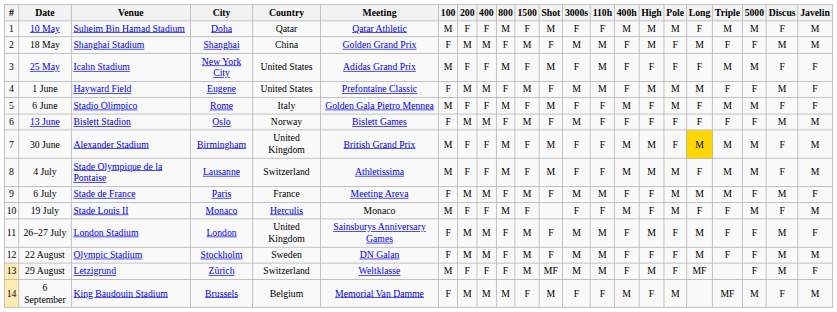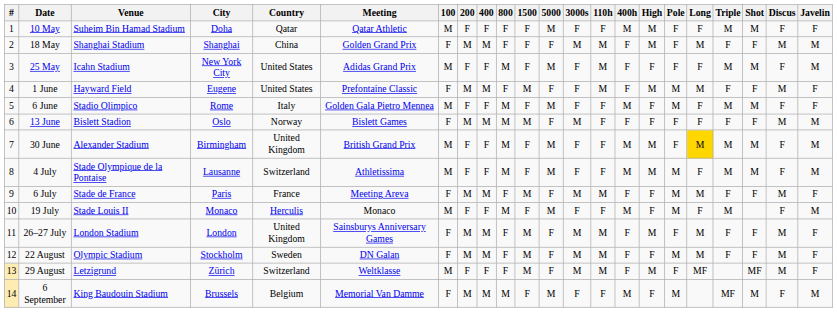 <table class="wikitable"  style="width:95%; font-size:88%; text-align:center;">
 <tr>
 <th>#</th>
 <th>Date</th>
 <th>Venue</th>
 <th>City</th>
 <th>Country</th>
 <th>Meeting</th>
 <th><abbr>100</abbr></th>
 <th><abbr>200</abbr></th>
 <th><abbr>400</abbr></th>
 <th><abbr>800</abbr></th>
 <th><abbr>1500</abbr></th>
-<th><abbr>Shot</abbr></th>
+<th><abbr>5000</abbr></th>
 <th><abbr>3000s</abbr></th>
 <th><abbr>110h</abbr></th>
 <th><abbr>400h</abbr></th>
 <th><abbr>High</abbr></th>
 <th><abbr>Pole</abbr></th>
 <th><abbr>Long</abbr></th>
 <th><abbr>Triple</abbr></th>
-<th><abbr>5000</abbr></th>
+<th><abbr>Shot</abbr></th>
 <th><abbr>Discus</abbr></th>
 <th><abbr>Javelin</abbr></th>
 </tr>
 <tr>
 <td>1</td>
 <td><a href='#'>10 May</a></td>
 <td align=left><a href='#'>Suheim Bin Hamad Stadium</a></td>
 <td><a href='#'>Doha</a></td>
 <td>Qatar</td>
 <td><a href='#'>Qatar Athletic</a></td>
 <td>M</td>
 <td>F</td>
 <td>F</td>
-<td>M</td>
+<td>F</td>
 <td>F</td>
 <td>M</td>
 <td>F</td>
 <td>F</td>
 <td>M</td>
 <td>M</td>
-<td>M</td>
+<td>F</td>
 <td>F</td>
 <td>M</td>
 <td>M</td>
 <td>F</td>
-<td>M</td>
+<td>F</td>
 </tr>
 <tr>
 <td>2</td>
 <td>18 May</td>
 <td align=left><a href='#'>Shanghai Stadium</a></td>
 <td><a href='#'>Shanghai</a></td>
 <td>China</td>
 <td><a href='#'>Golden Grand Prix</a></td>
 <td>F</td>
 <td>M</td>
 <td>M</td>
 <td>F</td>
-<td>M</td>
+<td>F</td>
 <td>F</td>
 <td>M</td>
 <td>M</td>
 <td>F</td>
 <td>M</td>
 <td>F</td>
 <td>M</td>
 <td>F</td>
 <td>F</td>
 <td>M</td>
 <td>M</td>
 </tr>
 <tr>
 <td>3</td>
 <td><a href='#'>25 May</a></td>
 <td align=left><a href='#'>Icahn Stadium</a></td>
 <td><a href='#'>New York City</a></td>
 <td>United States</td>
 <td><a href='#'>Adidas Grand Prix</a></td>
 <td>M</td>
 <td>F</td>
 <td>F</td>
 <td>M</td>
 <td>F</td>
 <td>M</td>
 <td>F</td>
 <td>M</td>
 <td>F</td>
 <td>F</td>
 <td>F</td>
 <td>F</td>
 <td>M</td>
 <td>M</td>
 <td>F</td>
-<td>F</td>
+<td>M</td>
 </tr>
 <tr>
 <td>4</td>
 <td>1 June</td>
 <td align=left><a href='#'>Hayward Field</a></td>
 <td><a href='#'>Eugene</a></td>
 <td>United States</td>
 <td><a href='#'>Prefontaine Classic</a></td>
 <td>F</td>
 <td>M</td>
 <td>M</td>
 <td>F</td>
 <td>M</td>
 <td>F</td>
-<td>M</td>
+<td>F</td>
 <td>M</td>
 <td>F</td>
 <td>M</td>
 <td>M</td>
 <td>M</td>
 <td>F</td>
 <td>F</td>
 <td>M</td>
 <td>F</td>
 </tr>
 <tr>
 <td>5</td>
 <td>6 June</td>
 <td align=left><a href='#'>Stadio Olimpico</a></td>
 <td><a href='#'>Rome</a></td>
 <td>Italy</td>
 <td><a href='#'>Golden Gala Pietro Mennea</a></td>
 <td>M</td>
 <td>F</td>
 <td>F</td>
 <td>M</td>
 <td>F</td>
 <td>M</td>
 <td>F</td>
 <td>F</td>
 <td>M</td>
 <td>F</td>
 <td>M</td>
 <td>F</td>
 <td>M</td>
 <td>M</td>
 <td>F</td>
 <td>F</td>
 </tr>
 <tr>
 <td>6</td>
 <td><a href='#'>13 June</a></td>
 <td align=left><a href='#'>Bislett Stadion</a></td>
 <td><a href='#'>Oslo</a></td>
 <td>Norway</td>
 <td><a href='#'>Bislett Games</a></td>
 <td>F</td>
 <td>M</td>
 <td>M</td>
-<td>F</td>
+<td>M</td>
 <td>M</td>
 <td>F</td>
 <td>M</td>
 <td>F</td>
 <td>F</td>
 <td>F</td>
 <td>F</td>
 <td>F</td>
 <td>F</td>
 <td>F</td>
 <td>M</td>
 <td>M</td>
 </tr>
 <tr>
 <td>7</td>
 <td>30 June</td>
 <td align=left><a href='#'>Alexander Stadium</a></td>
 <td><a href='#'>Birmingham</a></td>
 <td>United Kingdom</td>
 <td><a href='#'>British Grand Prix</a></td>
 <td>M</td>
 <td>F</td>
 <td>F</td>
 <td>M</td>
 <td>F</td>
 <td>M</td>
 <td>F</td>
 <td>F</td>
 <td>M</td>
 <td>M</td>
 <td>F</td>
 <td style="background: gold;">M</td>
 <td>M</td>
 <td>M</td>
 <td>F</td>
 <td>M</td>
 </tr>
 <tr>
 <td>8</td>
 <td>4 July</td>
 <td align=left><a href='#'>Stade Olympique de la Pontaise</a></td>
 <td><a href='#'>Lausanne</a></td>
 <td>Switzerland</td>
 <td><a href='#'>Athletissima</a></td>
 <td>M</td>
 <td>F</td>
 <td>F</td>
 <td>M</td>
 <td>F</td>
 <td>M</td>
 <td>F</td>
 <td>F</td>
 <td>M</td>
 <td>M</td>
 <td>M</td>
 <td>F</td>
 <td>M</td>
 <td>M</td>
 <td>F</td>
 <td>M</td>
 </tr>
 <tr>
 <td>9</td>
 <td>6 July</td>
 <td align=left><a href='#'>Stade de France</a></td>
 <td><a href='#'>Paris</a></td>
 <td>France</td>
 <td><a href='#'>Meeting Areva</a></td>
 <td>F</td>
 <td>M</td>
 <td>M</td>
 <td>F</td>
 <td>M</td>
 <td>F</td>
 <td>M</td>
 <td>M</td>
 <td>F</td>
 <td>F</td>
 <td>M</td>
 <td>M</td>
-<td>M</td>
+<td>F</td>
 <td>F</td>
 <td>M</td>
 <td>F</td>
 </tr>
 <tr>
 <td>10</td>
 <td>19 July</td>
 <td align=left><a href='#'>Stade Louis II</a></td>
 <td><a href='#'>Monaco</a></td>
 <td><a href='#'>Herculis</a></td>
 <td>Monaco</td>
 <td>M</td>
 <td>F</td>
 <td>F</td>
 <td>M</td>
 <td>F</td>
-<td></td>
+<td>M</td>
 <td>F</td>
 <td>F</td>
 <td>M</td>
 <td>F</td>
 <td>M</td>
 <td>F</td>
-<td>F</td>
 <td>M</td>
+<td></td>
 <td>F</td>
 <td>M</td>
 </tr>
 <tr>
 <td>11</td>
 <td>26–27 July</td>
 <td align=left><a href='#'>London Stadium</a></td>
 <td><a href='#'>London</a></td>
 <td>United Kingdom</td>
 <td><a href='#'>Sainsburys Anniversary Games</a></td>
 <td>F</td>
 <td>M</td>
 <td>M</td>
 <td>F</td>
 <td>M</td>
 <td>F</td>
 <td>M</td>
 <td>M</td>
 <td>F</td>
 <td>M</td>
 <td>F</td>
 <td>M</td>
 <td>F</td>
 <td>F</td>
 <td>M</td>
 <td>F</td>
 </tr>
 <tr>
 <td>12</td>
 <td>22 August</td>
 <td align=left><a href='#'>Olympic Stadium</a></td>
 <td><a href='#'>Stockholm</a></td>
 <td>Sweden</td>
 <td><a href='#'>DN Galan</a></td>
 <td>F</td>
 <td>M</td>
 <td>M</td>
 <td>F</td>
 <td>M</td>
 <td>F</td>
 <td>M</td>
 <td>M</td>
 <td>F</td>
 <td>F</td>
-<td>F</td>
+<td>M</td>
 <td>M</td>
 <td>F</td>
 <td>F</td>
 <td>M</td>
-<td>M</td>
+<td>F</td>
 </tr>
 <tr>
 <td style="background:#ffecb2;">13</td>
 <td>29 August</td>
 <td align=left><a href='#'>Letzigrund</a></td>
 <td><a href='#'>Zürich</a></td>
 <td>Switzerland</td>
 <td><a href='#'>Weltklasse</a></td>
 <td>M</td>
 <td>F</td>
 <td>F</td>
 <td>F</td>
 <td>M</td>
-<td>MF</td>
+<td>F</td>
 <td>M</td>
 <td>M</td>
 <td>F</td>
 <td>M</td>
 <td>F</td>
 <td>MF</td>
 <td></td>
-<td>F</td>
+<td>MF</td>
 <td>M</td>
 <td>F</td>
 </tr>
 <tr>
 <td style="background:#ffecb2;">14</td>
 <td>6 September</td>
 <td align=left><a href='#'>King Baudouin Stadium</a></td>
 <td><a href='#'>Brussels</a></td>
 <td>Belgium</td>
 <td><a href='#'>Memorial Van Damme</a></td>
 <td>F</td>
 <td>M</td>
 <td>M</td>
 <td>M</td>
 <td>F</td>
 <td>M</td>
 <td>F</td>
 <td>F</td>
 <td>M</td>
 <td>F</td>
 <td>M</td>
 <td></td>
 <td>MF</td>
 <td>M</td>
 <td>F</td>
 <td>M</td>
 </tr>
 </table>
